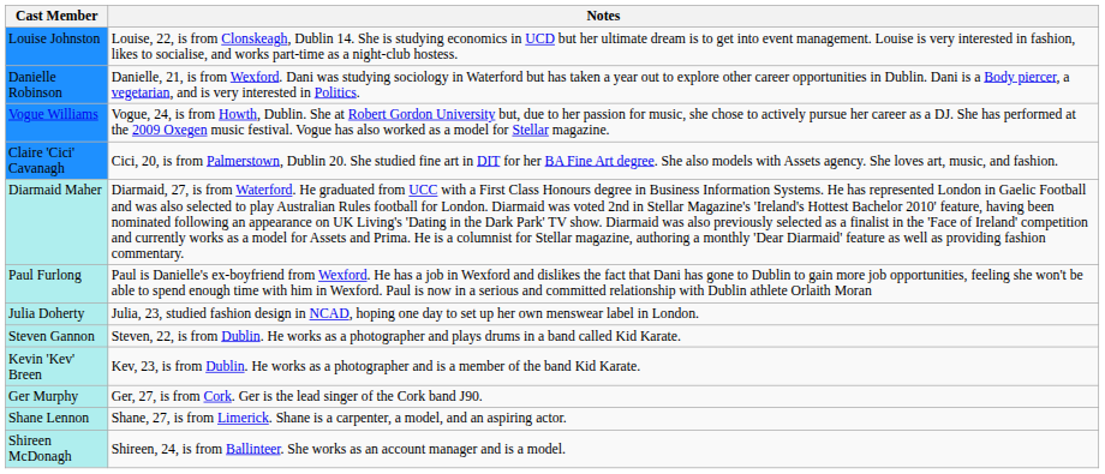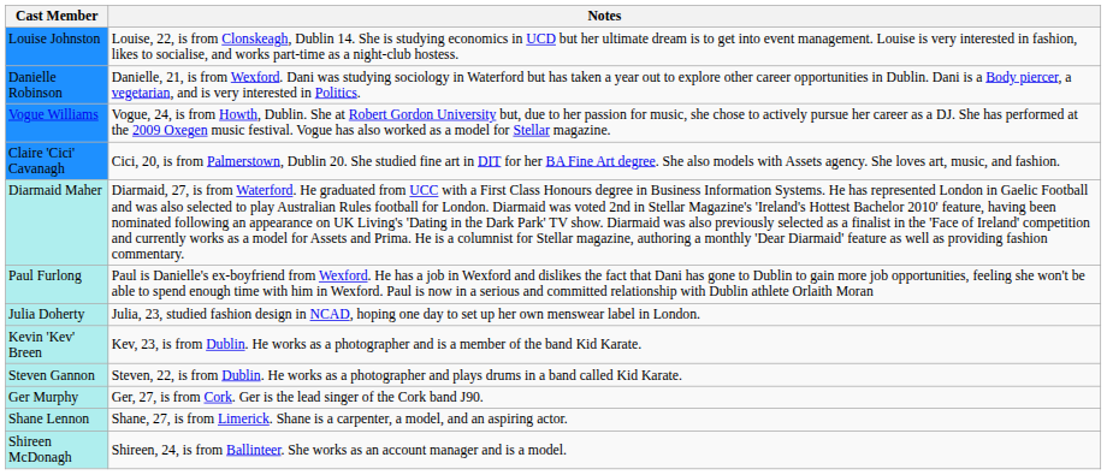 <table class="wikitable">
 <tr>
 <th>Cast Member</th>
 <th>Notes</th>
 </tr>
 <tr>
 <td style="width:110px; background:dodgerblue; vertical-align:top;">Louise Johnston</td>
 <td>Louise, 22, is from <a href='#'>Clonskeagh</a>, Dublin 14. She is studying economics in <a href='#'>UCD</a> but her ultimate dream is to get into event management. Louise is very interested in fashion, likes to socialise, and works part-time as a night-club hostess.</td>
 </tr>
 <tr>
 <td style="width:110px; background:dodgerblue; vertical-align:top;">Danielle Robinson</td>
 <td>Danielle, 21, is from <a href='#'>Wexford</a>. Dani was studying sociology in Waterford but has taken a year out to explore other career opportunities in Dublin. Dani is a <a href='#'>Body piercer</a>, a <a href='#'>vegetarian</a>, and is very interested in <a href='#'>Politics</a>.</td>
 </tr>
 <tr>
 <td style="width:110px; background:dodgerblue; vertical-align:top;"><a href='#'>Vogue Williams</a></td>
 <td>Vogue, 24, is from <a href='#'>Howth</a>, Dublin. She at <a href='#'>Robert Gordon University</a> but, due to her passion for music, she chose to actively pursue her career as a DJ. She has  performed at the <a href='#'>2009 Oxegen</a> music festival. Vogue has also worked as a model for <a href='#'>Stellar</a> magazine.</td>
 </tr>
 <tr>
 <td style="width:110px; background:dodgerblue; vertical-align:top;">Claire 'Cici' Cavanagh</td>
 <td>Cici, 20, is from <a href='#'>Palmerstown</a>, Dublin 20. She studied fine art in <a href='#'>DIT</a> for her <a href='#'>BA Fine Art degree</a>. She also models with Assets agency. She loves art, music, and fashion.</td>
 </tr>
 <tr>
 <td style="width:110px; background:paleturquoise; vertical-align:top;">Diarmaid Maher</td>
 <td>Diarmaid, 27, is from <a href='#'>Waterford</a>. He graduated from <a href='#'>UCC</a> with a First Class Honours degree in Business Information Systems. He has represented London in Gaelic Football and was also selected to play Australian Rules football for London. Diarmaid was voted 2nd in Stellar Magazine's 'Ireland's Hottest Bachelor 2010' feature, having been nominated following an appearance on UK Living's 'Dating in the Dark Park' TV show. Diarmaid was also previously selected as a finalist in the 'Face of Ireland' competition and currently works as a model for Assets and Prima. He is a columnist for Stellar magazine, authoring a monthly 'Dear Diarmaid' feature as well as providing fashion commentary.</td>
 </tr>
 <tr>
 <td style="width:110px; background:paleturquoise; vertical-align:top;">Paul Furlong</td>
 <td>Paul is Danielle's ex-boyfriend from <a href='#'>Wexford</a>. He has a job in Wexford and dislikes the fact that Dani has gone to Dublin to gain more job opportunities, feeling she won't be able to spend enough time with him in Wexford. Paul is now in a serious and committed relationship with Dublin athlete Orlaith Moran</td>
 </tr>
 <tr>
 <td style="width:110px; background:paleturquoise; vertical-align:top;">Julia Doherty</td>
 <td>Julia, 23, studied fashion design in <a href='#'>NCAD</a>, hoping one day to set up her own menswear label in London.</td>
 </tr>
 <tr>
+<td style="width:110px; background:paleturquoise; vertical-align:top;">Kevin 'Kev' Breen</td>
+<td>Kev, 23, is from <a href='#'>Dublin</a>. He works as a photographer and is a member of the band Kid Karate.</td>
+</tr>
+<tr>
 <td style="width:110px; background:paleturquoise; vertical-align:top;">Steven Gannon</td>
 <td>Steven, 22, is from <a href='#'>Dublin</a>. He works as a photographer and plays drums in a band called Kid Karate.</td>
-</tr>
-<tr>
-<td style="width:110px; background:paleturquoise; vertical-align:top;">Kevin 'Kev' Breen</td>
-<td>Kev, 23, is from <a href='#'>Dublin</a>. He works as a photographer and is a member of the band Kid Karate.</td>
 </tr>
 <tr>
 <td style="width:110px; background:paleturquoise; vertical-align:top;">Ger Murphy</td>
 <td>Ger, 27, is from <a href='#'>Cork</a>. Ger is the lead singer of the Cork band J90.</td>
 </tr>
 <tr>
 <td style="width:110px; background:paleturquoise; vertical-align:top;">Shane Lennon</td>
 <td>Shane, 27, is from <a href='#'>Limerick</a>. Shane is a carpenter, a model, and an aspiring actor.</td>
 </tr>
 <tr>
 <td style="width:110px; background:paleturquoise; vertical-align:top;">Shireen McDonagh</td>
 <td>Shireen, 24, is from <a href='#'>Ballinteer</a>. She works as an account manager and is a model.</td>
 </tr>
 </table>
